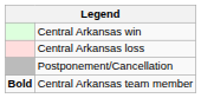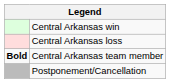 <table class="wikitable" style="font-size:90%">
 <tr>
 <th colspan="2">Legend</th>
 </tr>
 <tr>
 <td bgcolor="#ddffdd"> </td>
 <td>Central Arkansas win</td>
 </tr>
 <tr>
 <td bgcolor="#ffdddd"> </td>
 <td>Central Arkansas loss</td>
 </tr>
 <tr>
+<td><strong>Bold</strong></td>
+<td>Central Arkansas team member</td>
+</tr>
+<tr>
 <td bgcolor="#bbbbbb"> </td>
 <td>Postponement/Cancellation</td>
 </tr>
-<tr>
-<td><strong>Bold</strong></td>
-<td>Central Arkansas team member</td>
-</tr>
 </table>
